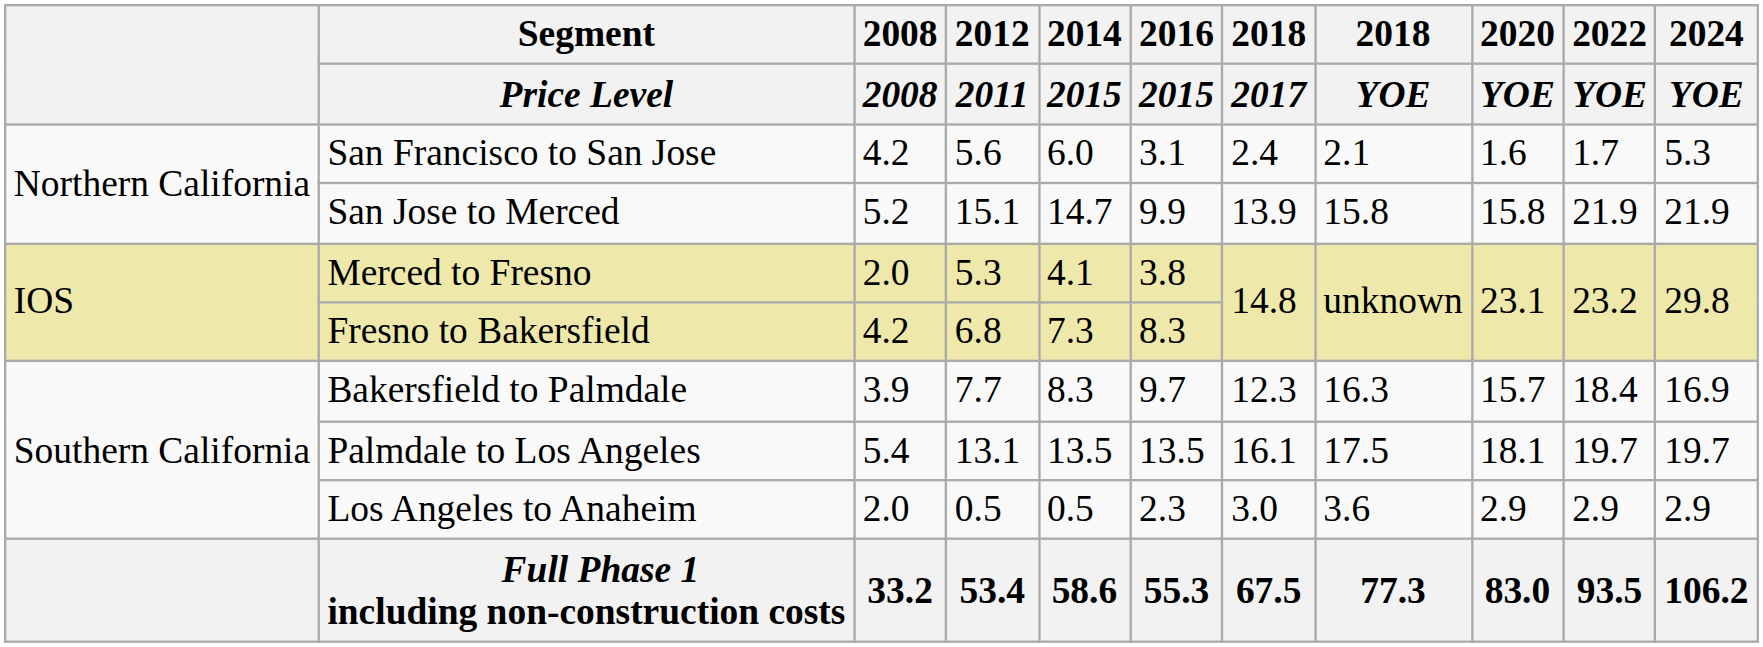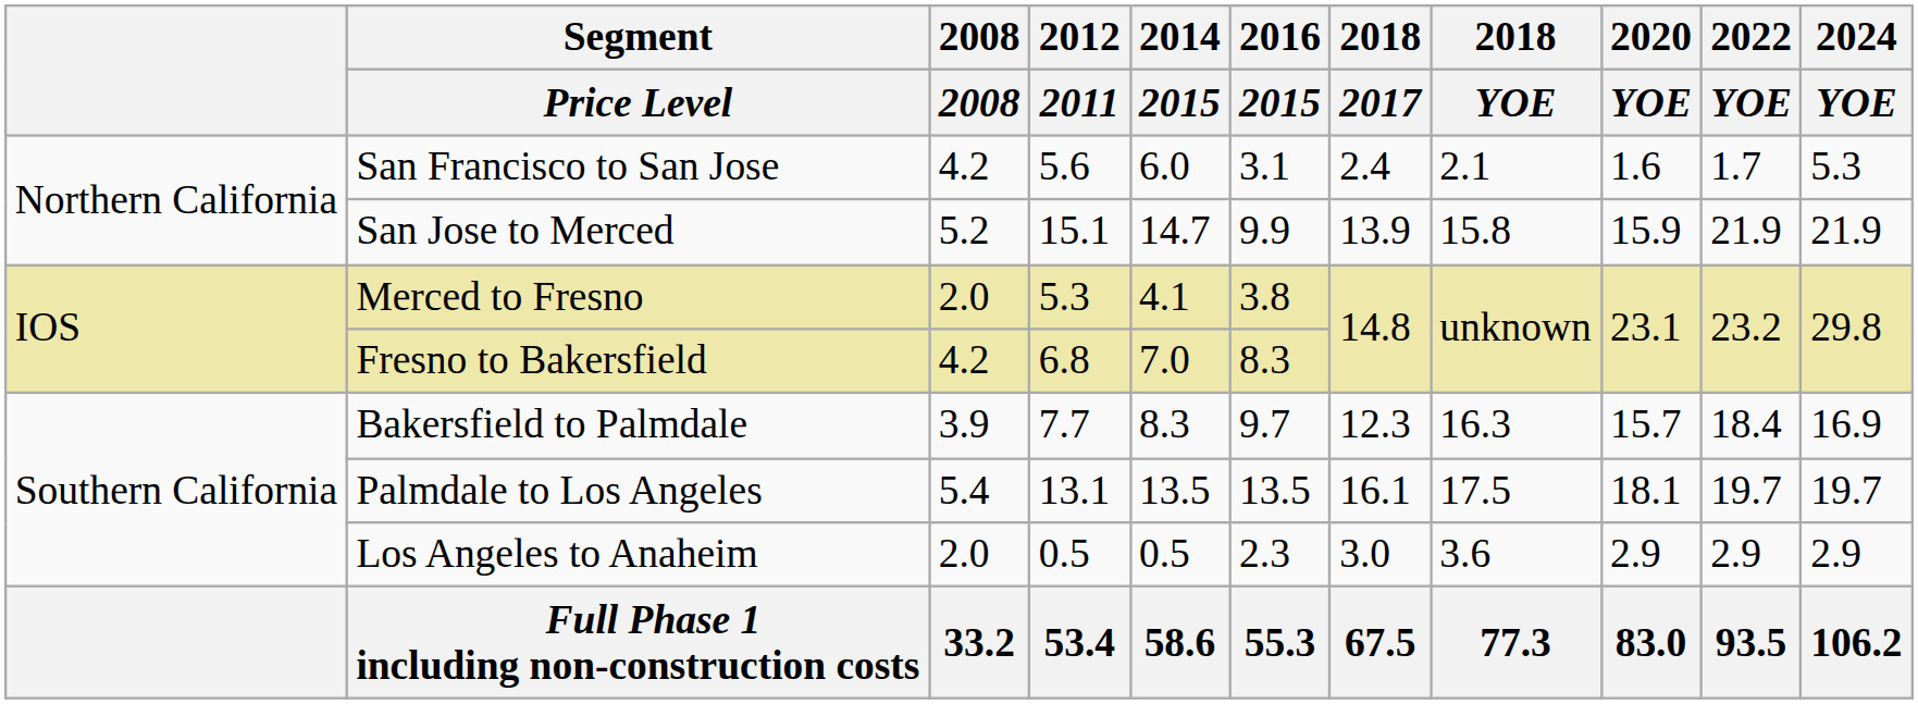 <table class="wikitable">
 <tr>
 <th rowspan="2"></th>
 <th>Segment</th>
 <th>2008</th>
 <th>2012</th>
 <th>2014</th>
 <th>2016</th>
 <th><strong>2018</strong></th>
 <th><strong>2018</strong></th>
 <th><strong>2020</strong></th>
 <th><strong>2022</strong></th>
 <th><strong>2024</strong></th>
 </tr>
 <tr>
 <th><em>Price Level</em></th>
 <th><em>2008</em></th>
 <th><em>2011</em></th>
 <th><em>2015</em></th>
 <th><em>2015</em></th>
 <th><em>2017</em></th>
 <th><em>YOE</em></th>
 <th><em>YOE</em></th>
 <th><em>YOE</em></th>
 <th><em>YOE</em></th>
 </tr>
 <tr>
 <td rowspan="2">Northern California</td>
 <td>San Francisco to San Jose</td>
 <td>4.2</td>
 <td>5.6</td>
 <td>6.0</td>
 <td>3.1</td>
 <td>2.4</td>
 <td>2.1</td>
 <td>1.6</td>
 <td>1.7</td>
 <td>5.3</td>
 </tr>
 <tr>
 <td>San Jose to Merced</td>
 <td>5.2</td>
 <td>15.1</td>
 <td>14.7</td>
 <td>9.9</td>
 <td>13.9</td>
 <td>15.8</td>
-<td>15.8</td>
+<td>15.9</td>
 <td>21.9</td>
 <td>21.9</td>
 </tr>
 <tr>
 <td rowspan="2" style="background:#EEE8AA">IOS</td>
 <td style="background:#EEE8AA">Merced to Fresno</td>
 <td style="background:#EEE8AA">2.0</td>
 <td style="background:#EEE8AA">5.3</td>
 <td style="background:#EEE8AA">4.1</td>
 <td style="background:#EEE8AA">3.8</td>
 <td rowspan="2" style="background:#EEE8AA">14.8</td>
 <td rowspan="2" style="background:#EEE8AA">unknown</td>
 <td rowspan="2" style="background:#EEE8AA">23.1</td>
 <td rowspan="2" style="background:#EEE8AA">23.2</td>
 <td rowspan="2" style="background:#EEE8AA">29.8</td>
 </tr>
 <tr>
 <td style="background:#EEE8AA">Fresno to Bakersfield</td>
 <td style="background:#EEE8AA">4.2</td>
 <td style="background:#EEE8AA">6.8</td>
-<td style="background:#EEE8AA">7.3</td>
+<td style="background:#EEE8AA">7.0</td>
 <td style="background:#EEE8AA">8.3</td>
 </tr>
 <tr>
 <td rowspan="3">Southern California</td>
 <td>Bakersfield to Palmdale</td>
 <td>3.9</td>
 <td>7.7</td>
 <td>8.3</td>
 <td>9.7</td>
 <td>12.3</td>
 <td>16.3</td>
 <td>15.7</td>
 <td>18.4</td>
 <td>16.9</td>
 </tr>
 <tr>
 <td>Palmdale to Los Angeles</td>
 <td>5.4</td>
 <td>13.1</td>
 <td>13.5</td>
 <td>13.5</td>
 <td>16.1</td>
 <td>17.5</td>
 <td>18.1</td>
 <td>19.7</td>
 <td>19.7</td>
 </tr>
 <tr>
 <td>Los Angeles to Anaheim</td>
 <td>2.0</td>
 <td>0.5</td>
 <td>0.5</td>
 <td>2.3</td>
 <td>3.0</td>
 <td>3.6</td>
 <td>2.9</td>
 <td>2.9</td>
 <td>2.9</td>
 </tr>
 <tr>
 <th></th>
 <th>   <em> <strong>Full Phase 1</strong> </em> <br> including non-construction costs</th>
 <th>33.2</th>
 <th>53.4</th>
 <th>58.6</th>
 <th>55.3</th>
 <th>67.5</th>
 <th>77.3</th>
 <th>83.0</th>
 <th>93.5</th>
 <th>106.2</th>
 </tr>
 </table>
